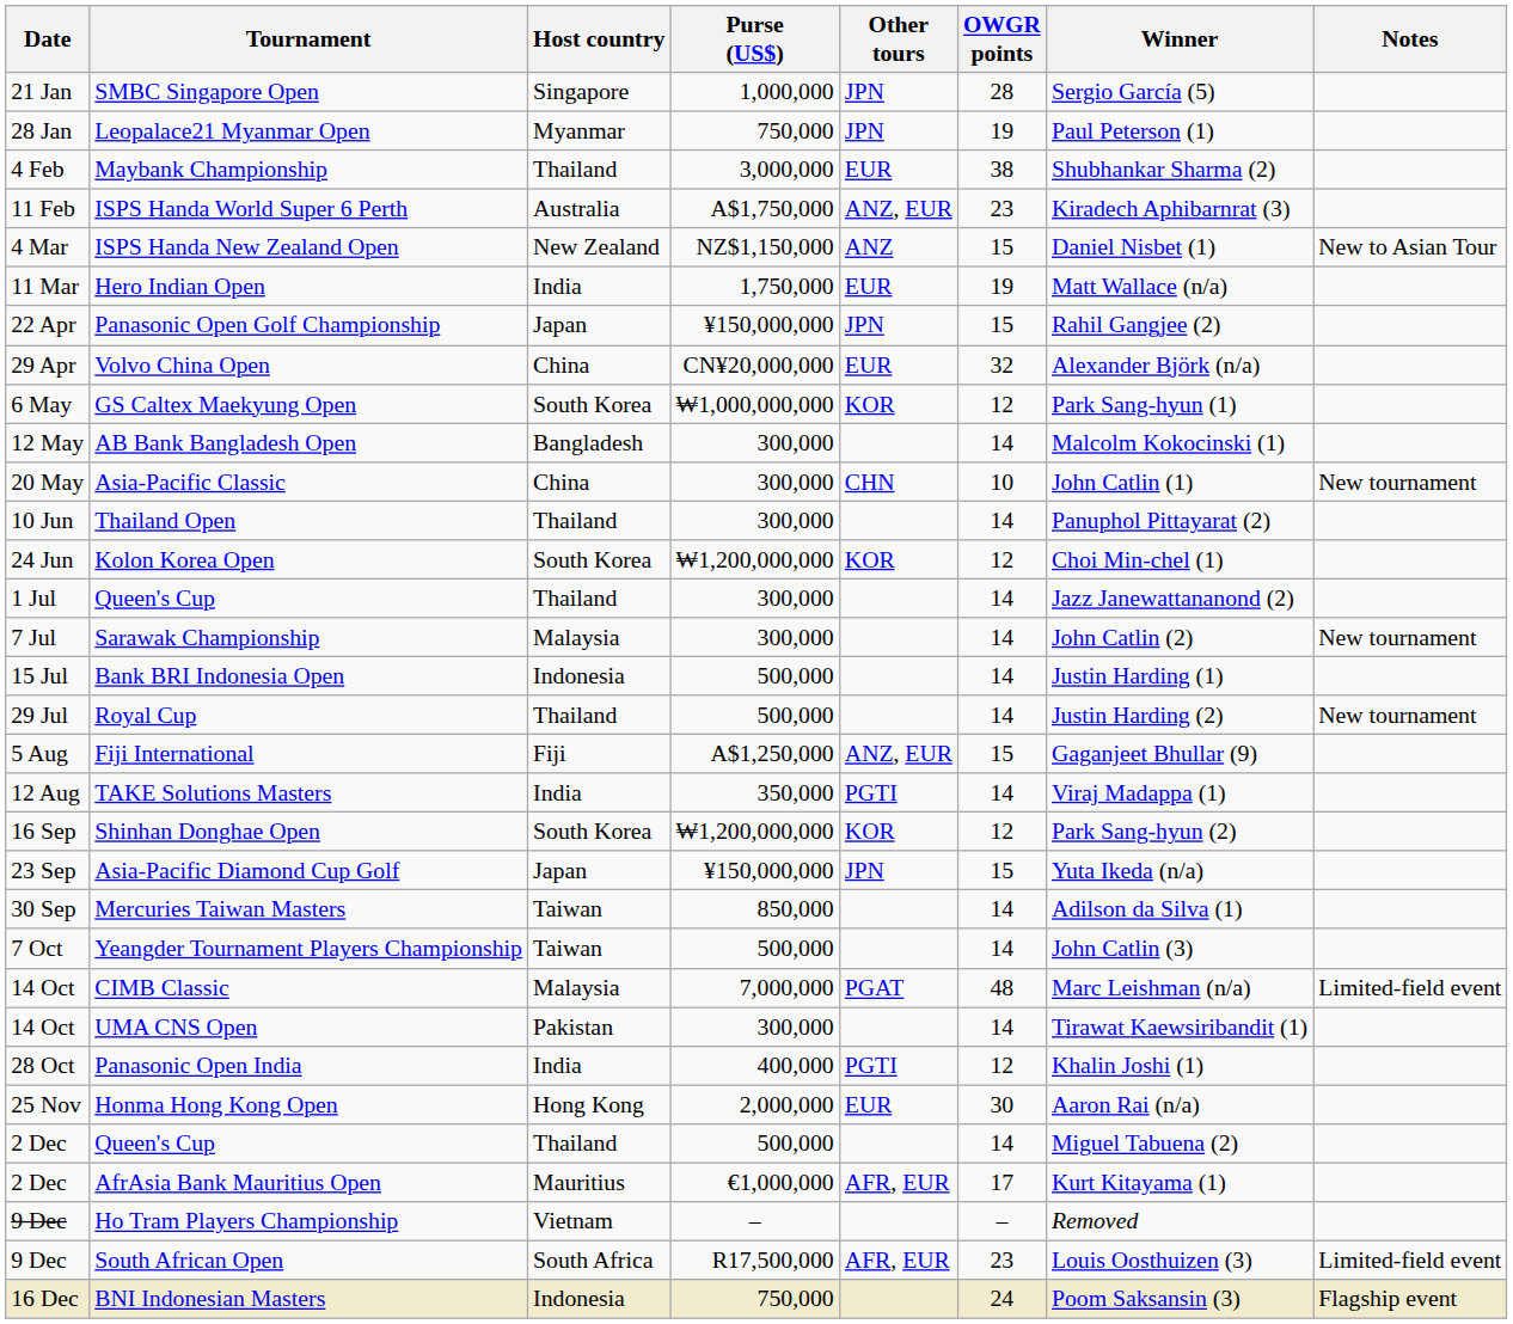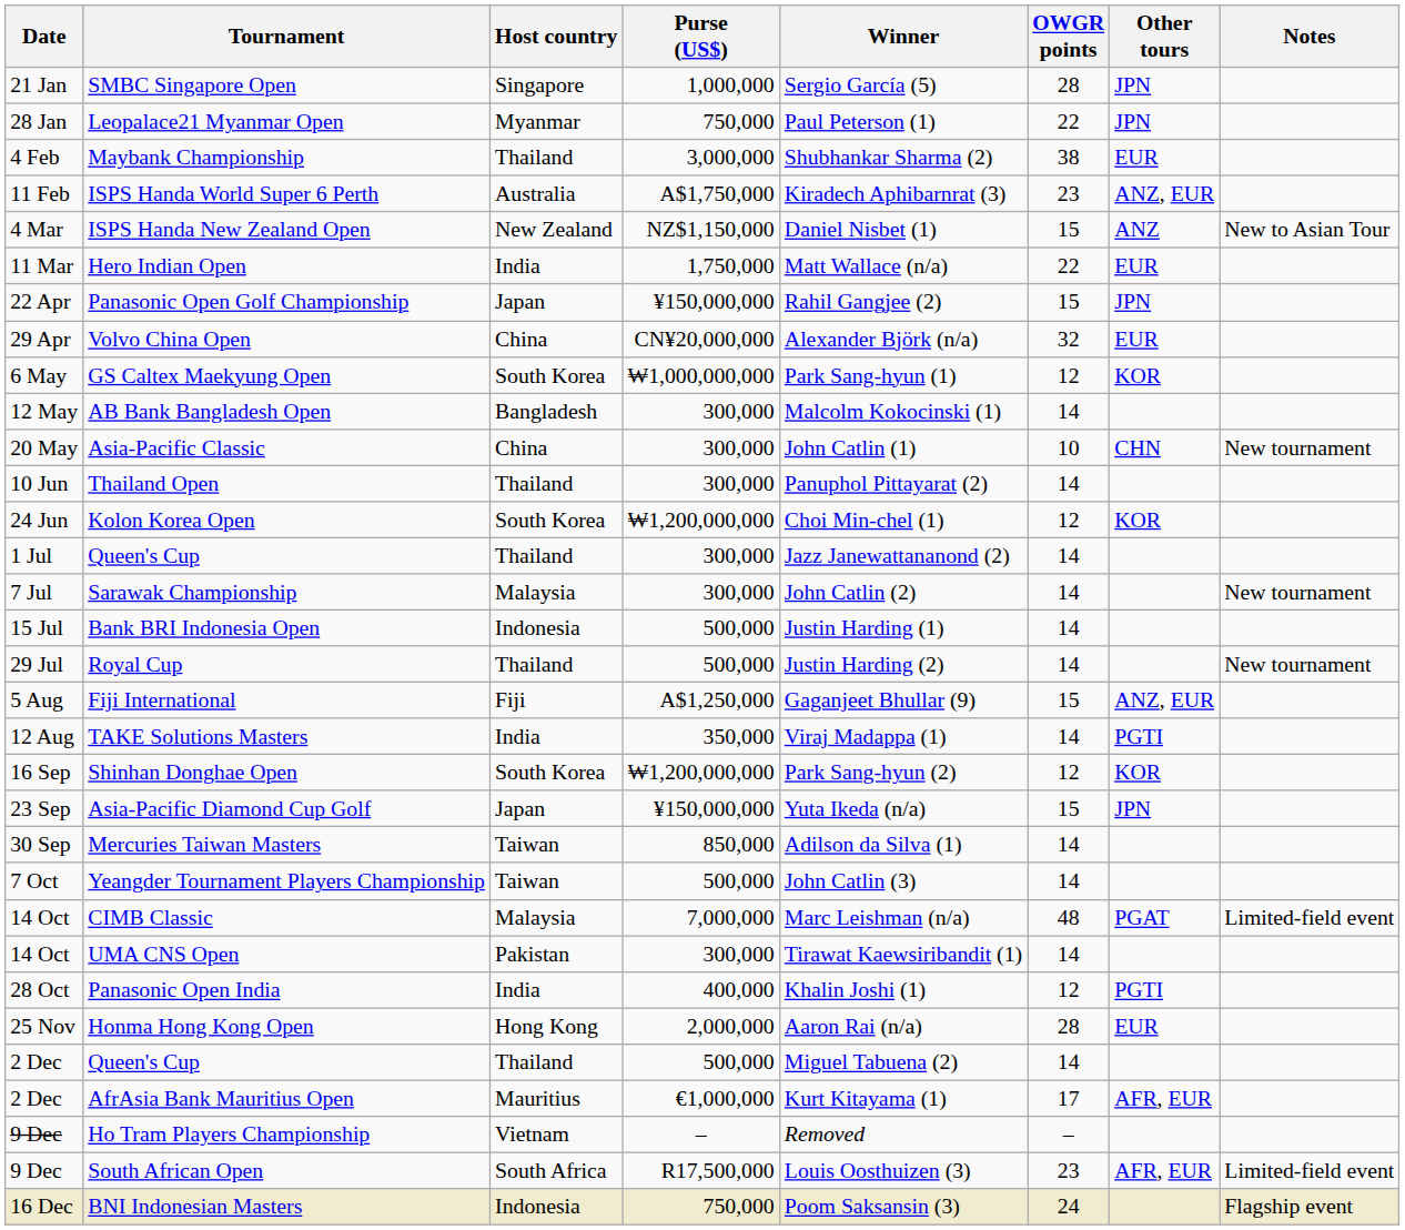 <table class="wikitable" style="font-size:95%">
 <tr>
 <th>Date</th>
 <th>Tournament</th>
 <th>Host country</th>
 <th>Purse<br>(<a href='#'>US$</a>)</th>
+<th>Winner</th>
+<th><a href='#'>OWGR</a><br>points</th>
 <th>Other<br>tours</th>
-<th><a href='#'>OWGR</a><br>points</th>
-<th>Winner</th>
 <th>Notes</th>
 </tr>
 <tr>
 <td>21 Jan</td>
 <td><a href='#'>SMBC Singapore Open</a></td>
 <td>Singapore</td>
 <td align=right>1,000,000</td>
+<td> <a href='#'>Sergio García</a> (5)</td>
+<td align=center>28</td>
 <td><a href='#'>JPN</a></td>
-<td align=center>28</td>
-<td> <a href='#'>Sergio García</a> (5)</td>
 <td></td>
 </tr>
 <tr>
 <td>28 Jan</td>
 <td><a href='#'>Leopalace21 Myanmar Open</a></td>
 <td>Myanmar</td>
 <td align=right>750,000</td>
+<td> <a href='#'>Paul Peterson</a> (1)</td>
+<td align=center>22</td>
 <td><a href='#'>JPN</a></td>
-<td align=center>19</td>
-<td> <a href='#'>Paul Peterson</a> (1)</td>
 <td></td>
 </tr>
 <tr>
 <td>4 Feb</td>
 <td><a href='#'>Maybank Championship</a></td>
 <td>Thailand</td>
 <td align=right>3,000,000</td>
+<td> <a href='#'>Shubhankar Sharma</a> (2)</td>
+<td align=center>38</td>
 <td><a href='#'>EUR</a></td>
-<td align=center>38</td>
-<td> <a href='#'>Shubhankar Sharma</a> (2)</td>
 <td></td>
 </tr>
 <tr>
 <td>11 Feb</td>
 <td><a href='#'>ISPS Handa World Super 6 Perth</a></td>
 <td>Australia</td>
 <td align=right>A$1,750,000</td>
+<td> <a href='#'>Kiradech Aphibarnrat</a> (3)</td>
+<td align=center>23</td>
 <td><a href='#'>ANZ</a>, <a href='#'>EUR</a></td>
-<td align=center>23</td>
-<td> <a href='#'>Kiradech Aphibarnrat</a> (3)</td>
 <td></td>
 </tr>
 <tr>
 <td>4 Mar</td>
 <td><a href='#'>ISPS Handa New Zealand Open</a></td>
 <td>New Zealand</td>
 <td align=right>NZ$1,150,000</td>
+<td> <a href='#'>Daniel Nisbet</a> (1)</td>
+<td align=center>15</td>
 <td><a href='#'>ANZ</a></td>
-<td align=center>15</td>
-<td> <a href='#'>Daniel Nisbet</a> (1)</td>
 <td>New to Asian Tour</td>
 </tr>
 <tr>
 <td>11 Mar</td>
 <td><a href='#'>Hero Indian Open</a></td>
 <td>India</td>
 <td align=right>1,750,000</td>
+<td> <a href='#'>Matt Wallace</a> (n/a)</td>
+<td align=center>22</td>
 <td><a href='#'>EUR</a></td>
-<td align=center>19</td>
-<td> <a href='#'>Matt Wallace</a> (n/a)</td>
 <td></td>
 </tr>
 <tr>
 <td>22 Apr</td>
 <td><a href='#'>Panasonic Open Golf Championship</a></td>
 <td>Japan</td>
 <td align=right>¥150,000,000</td>
+<td> <a href='#'>Rahil Gangjee</a> (2)</td>
+<td align=center>15</td>
 <td><a href='#'>JPN</a></td>
-<td align=center>15</td>
-<td> <a href='#'>Rahil Gangjee</a> (2)</td>
 <td></td>
 </tr>
 <tr>
 <td>29 Apr</td>
 <td><a href='#'>Volvo China Open</a></td>
 <td>China</td>
 <td align=right>CN¥20,000,000</td>
+<td> <a href='#'>Alexander Björk</a> (n/a)</td>
+<td align=center>32</td>
 <td><a href='#'>EUR</a></td>
-<td align=center>32</td>
-<td> <a href='#'>Alexander Björk</a> (n/a)</td>
 <td></td>
 </tr>
 <tr>
 <td>6 May</td>
 <td><a href='#'>GS Caltex Maekyung Open</a></td>
 <td>South Korea</td>
 <td align=right>₩1,000,000,000</td>
+<td> <a href='#'>Park Sang-hyun</a> (1)</td>
+<td align=center>12</td>
 <td><a href='#'>KOR</a></td>
-<td align=center>12</td>
-<td> <a href='#'>Park Sang-hyun</a> (1)</td>
 <td></td>
 </tr>
 <tr>
 <td>12 May</td>
 <td><a href='#'>AB Bank Bangladesh Open</a></td>
 <td>Bangladesh</td>
 <td align=right>300,000</td>
+<td> <a href='#'>Malcolm Kokocinski</a> (1)</td>
+<td align=center>14</td>
 <td></td>
-<td align=center>14</td>
-<td> <a href='#'>Malcolm Kokocinski</a> (1)</td>
 <td></td>
 </tr>
 <tr>
 <td>20 May</td>
 <td><a href='#'>Asia-Pacific Classic</a></td>
 <td>China</td>
 <td align=right>300,000</td>
+<td> <a href='#'>John Catlin</a> (1)</td>
+<td align=center>10</td>
 <td><a href='#'>CHN</a></td>
-<td align=center>10</td>
-<td> <a href='#'>John Catlin</a> (1)</td>
 <td>New tournament</td>
 </tr>
 <tr>
 <td>10 Jun</td>
 <td><a href='#'>Thailand Open</a></td>
 <td>Thailand</td>
 <td align=right>300,000</td>
+<td> <a href='#'>Panuphol Pittayarat</a> (2)</td>
+<td align=center>14</td>
 <td></td>
-<td align=center>14</td>
-<td> <a href='#'>Panuphol Pittayarat</a> (2)</td>
 <td></td>
 </tr>
 <tr>
 <td>24 Jun</td>
 <td><a href='#'>Kolon Korea Open</a></td>
 <td>South Korea</td>
 <td align=right>₩1,200,000,000</td>
+<td> <a href='#'>Choi Min-chel</a> (1)</td>
+<td align=center>12</td>
 <td><a href='#'>KOR</a></td>
-<td align=center>12</td>
-<td> <a href='#'>Choi Min-chel</a> (1)</td>
 <td></td>
 </tr>
 <tr>
 <td>1 Jul</td>
 <td><a href='#'>Queen's Cup</a></td>
 <td>Thailand</td>
 <td align=right>300,000</td>
+<td> <a href='#'>Jazz Janewattananond</a> (2)</td>
+<td align=center>14</td>
 <td></td>
-<td align=center>14</td>
-<td> <a href='#'>Jazz Janewattananond</a> (2)</td>
 <td></td>
 </tr>
 <tr>
 <td>7 Jul</td>
 <td><a href='#'>Sarawak Championship</a></td>
 <td>Malaysia</td>
 <td align=right>300,000</td>
+<td> <a href='#'>John Catlin</a> (2)</td>
+<td align=center>14</td>
 <td></td>
-<td align=center>14</td>
-<td> <a href='#'>John Catlin</a> (2)</td>
 <td>New tournament</td>
 </tr>
 <tr>
 <td>15 Jul</td>
 <td><a href='#'>Bank BRI Indonesia Open</a></td>
 <td>Indonesia</td>
 <td align=right>500,000</td>
+<td> <a href='#'>Justin Harding</a> (1)</td>
+<td align=center>14</td>
 <td></td>
-<td align=center>14</td>
-<td> <a href='#'>Justin Harding</a> (1)</td>
 <td></td>
 </tr>
 <tr>
 <td>29 Jul</td>
 <td><a href='#'>Royal Cup</a></td>
 <td>Thailand</td>
 <td align=right>500,000</td>
+<td> <a href='#'>Justin Harding</a> (2)</td>
+<td align=center>14</td>
 <td></td>
-<td align=center>14</td>
-<td> <a href='#'>Justin Harding</a> (2)</td>
 <td>New tournament</td>
 </tr>
 <tr>
 <td>5 Aug</td>
 <td><a href='#'>Fiji International</a></td>
 <td>Fiji</td>
 <td align=right>A$1,250,000</td>
+<td> <a href='#'>Gaganjeet Bhullar</a> (9)</td>
+<td align=center>15</td>
 <td><a href='#'>ANZ</a>, <a href='#'>EUR</a></td>
-<td align=center>15</td>
-<td> <a href='#'>Gaganjeet Bhullar</a> (9)</td>
 <td></td>
 </tr>
 <tr>
 <td>12 Aug</td>
 <td><a href='#'>TAKE Solutions Masters</a></td>
 <td>India</td>
 <td align=right>350,000</td>
+<td> <a href='#'>Viraj Madappa</a> (1)</td>
+<td align=center>14</td>
 <td><a href='#'>PGTI</a></td>
-<td align=center>14</td>
-<td> <a href='#'>Viraj Madappa</a> (1)</td>
 <td></td>
 </tr>
 <tr>
 <td>16 Sep</td>
 <td><a href='#'>Shinhan Donghae Open</a></td>
 <td>South Korea</td>
 <td align=right>₩1,200,000,000</td>
+<td> <a href='#'>Park Sang-hyun</a> (2)</td>
+<td align=center>12</td>
 <td><a href='#'>KOR</a></td>
-<td align=center>12</td>
-<td> <a href='#'>Park Sang-hyun</a> (2)</td>
 <td></td>
 </tr>
 <tr>
 <td>23 Sep</td>
 <td><a href='#'>Asia-Pacific Diamond Cup Golf</a></td>
 <td>Japan</td>
 <td align=right>¥150,000,000</td>
+<td> <a href='#'>Yuta Ikeda</a> (n/a)</td>
+<td align=center>15</td>
 <td><a href='#'>JPN</a></td>
-<td align=center>15</td>
-<td> <a href='#'>Yuta Ikeda</a> (n/a)</td>
 <td></td>
 </tr>
 <tr>
 <td>30 Sep</td>
 <td><a href='#'>Mercuries Taiwan Masters</a></td>
 <td>Taiwan</td>
 <td align=right>850,000</td>
+<td> <a href='#'>Adilson da Silva</a> (1)</td>
+<td align=center>14</td>
 <td></td>
-<td align=center>14</td>
-<td> <a href='#'>Adilson da Silva</a> (1)</td>
 <td></td>
 </tr>
 <tr>
 <td>7 Oct</td>
 <td><a href='#'>Yeangder Tournament Players Championship</a></td>
 <td>Taiwan</td>
 <td align=right>500,000</td>
+<td> <a href='#'>John Catlin</a> (3)</td>
+<td align=center>14</td>
 <td></td>
-<td align=center>14</td>
-<td> <a href='#'>John Catlin</a> (3)</td>
 <td></td>
 </tr>
 <tr>
 <td>14 Oct</td>
 <td><a href='#'>CIMB Classic</a></td>
 <td>Malaysia</td>
 <td align=right>7,000,000</td>
+<td> <a href='#'>Marc Leishman</a> (n/a)</td>
+<td align=center>48</td>
 <td><a href='#'>PGAT</a></td>
-<td align=center>48</td>
-<td> <a href='#'>Marc Leishman</a> (n/a)</td>
 <td>Limited-field event</td>
 </tr>
 <tr>
 <td>14 Oct</td>
 <td><a href='#'>UMA CNS Open</a></td>
 <td>Pakistan</td>
 <td align=right>300,000</td>
+<td> <a href='#'>Tirawat Kaewsiribandit</a> (1)</td>
+<td align=center>14</td>
 <td></td>
-<td align=center>14</td>
-<td> <a href='#'>Tirawat Kaewsiribandit</a> (1)</td>
 <td></td>
 </tr>
 <tr>
 <td>28 Oct</td>
 <td><a href='#'>Panasonic Open India</a></td>
 <td>India</td>
 <td align=right>400,000</td>
+<td> <a href='#'>Khalin Joshi</a> (1)</td>
+<td align=center>12</td>
 <td><a href='#'>PGTI</a></td>
-<td align=center>12</td>
-<td> <a href='#'>Khalin Joshi</a> (1)</td>
 <td></td>
 </tr>
 <tr>
 <td>25 Nov</td>
 <td><a href='#'>Honma Hong Kong Open</a></td>
 <td>Hong Kong</td>
 <td align=right>2,000,000</td>
+<td> <a href='#'>Aaron Rai</a> (n/a)</td>
+<td align=center>28</td>
 <td><a href='#'>EUR</a></td>
-<td align=center>30</td>
-<td> <a href='#'>Aaron Rai</a> (n/a)</td>
 <td></td>
 </tr>
 <tr>
 <td>2 Dec</td>
 <td><a href='#'>Queen's Cup</a></td>
 <td>Thailand</td>
 <td align=right>500,000</td>
+<td> <a href='#'>Miguel Tabuena</a> (2)</td>
+<td align=center>14</td>
 <td></td>
-<td align=center>14</td>
-<td> <a href='#'>Miguel Tabuena</a> (2)</td>
 <td></td>
 </tr>
 <tr>
 <td>2 Dec</td>
 <td><a href='#'>AfrAsia Bank Mauritius Open</a></td>
 <td>Mauritius</td>
 <td align=right>€1,000,000</td>
+<td> <a href='#'>Kurt Kitayama</a> (1)</td>
+<td align=center>17</td>
 <td><a href='#'>AFR</a>, <a href='#'>EUR</a></td>
-<td align=center>17</td>
-<td> <a href='#'>Kurt Kitayama</a> (1)</td>
 <td></td>
 </tr>
 <tr>
 <td><s>9 Dec</s></td>
 <td><a href='#'>Ho Tram Players Championship</a></td>
 <td>Vietnam</td>
 <td align=center>–</td>
+<td><em>Removed</em></td>
+<td align=center>–</td>
 <td></td>
-<td align=center>–</td>
-<td><em>Removed</em></td>
 <td></td>
 </tr>
 <tr>
 <td>9 Dec</td>
 <td><a href='#'>South African Open</a></td>
 <td>South Africa</td>
 <td align=right>R17,500,000</td>
+<td> <a href='#'>Louis Oosthuizen</a> (3)</td>
+<td align=center>23</td>
 <td><a href='#'>AFR</a>, <a href='#'>EUR</a></td>
-<td align=center>23</td>
-<td> <a href='#'>Louis Oosthuizen</a> (3)</td>
 <td>Limited-field event</td>
 </tr>
 <tr style="background:#f2ecce;">
 <td>16 Dec</td>
 <td><a href='#'>BNI Indonesian Masters</a></td>
 <td>Indonesia</td>
 <td align=right>750,000</td>
+<td> <a href='#'>Poom Saksansin</a> (3)</td>
+<td align=center>24</td>
 <td></td>
-<td align=center>24</td>
-<td> <a href='#'>Poom Saksansin</a> (3)</td>
 <td>Flagship event</td>
 </tr>
 </table>
